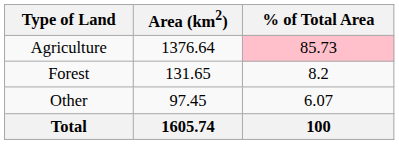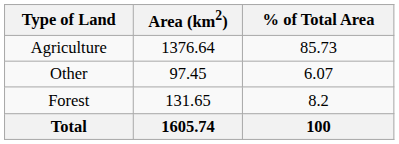 <table class="wikitable sortable" style="text-align:center" width=30%>
 <tr>
 <th>Type of Land</th>
 <th>Area (km<sup>2</sup>)</th>
 <th>% of Total Area</th>
 </tr>
 <tr>
 <td>Agriculture</td>
 <td>1376.64</td>
-<td style="background: pink;">85.73</td>
+<td>85.73</td>
+</tr>
+<tr>
+<td>Other</td>
+<td>97.45</td>
+<td>6.07</td>
 </tr>
 <tr>
 <td>Forest</td>
 <td>131.65</td>
 <td>8.2</td>
-</tr>
-<tr>
-<td>Other</td>
-<td>97.45</td>
-<td>6.07</td>
 </tr>
 <tr class='sortbottom'>
 <th>Total</th>
 <th>1605.74</th>
 <th>100</th>
 </tr>
 </table>
